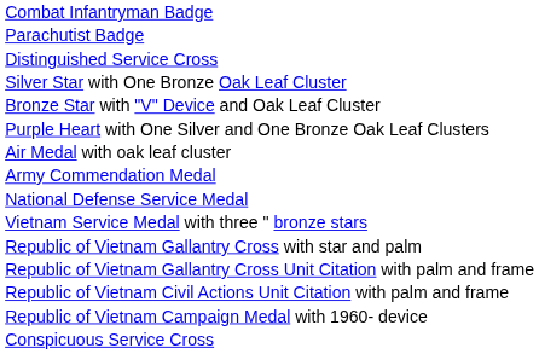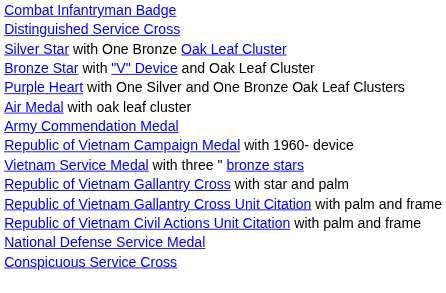 <table>
 <tr>
 <td></td>
 <td><a href='#'>Combat Infantryman Badge</a></td>
-</tr>
-<tr>
-<td></td>
-<td><a href='#'>Parachutist Badge</a></td>
 </tr>
 <tr>
 <td></td>
 <td><a href='#'>Distinguished Service Cross</a></td>
 </tr>
 <tr>
 <td></td>
 <td><a href='#'>Silver Star</a> with One Bronze <a href='#'>Oak Leaf Cluster</a></td>
 </tr>
 <tr>
 <td></td>
 <td><a href='#'>Bronze Star</a> with <a href='#'>"V" Device</a> and Oak Leaf Cluster</td>
 </tr>
 <tr>
 <td></td>
 <td><a href='#'>Purple Heart</a> with One Silver and One Bronze Oak Leaf Clusters</td>
 </tr>
 <tr>
 <td></td>
 <td><a href='#'>Air Medal</a> with oak leaf cluster</td>
 </tr>
 <tr>
 <td></td>
 <td><a href='#'>Army Commendation Medal</a></td>
 </tr>
 <tr>
 <td></td>
-<td><a href='#'>National Defense Service Medal</a></td>
+<td><a href='#'>Republic of Vietnam Campaign Medal</a> with 1960- device</td>
 </tr>
 <tr>
 <td></td>
 <td><a href='#'>Vietnam Service Medal</a> with three " <a href='#'>bronze stars</a></td>
 </tr>
 <tr>
 <td></td>
 <td><a href='#'>Republic of Vietnam Gallantry Cross</a> with star and palm</td>
 </tr>
 <tr>
 <td></td>
 <td><a href='#'>Republic of Vietnam Gallantry Cross Unit Citation</a> with palm and frame</td>
 </tr>
 <tr>
 <td></td>
 <td><a href='#'>Republic of Vietnam Civil Actions Unit Citation</a> with palm and frame</td>
 </tr>
 <tr>
 <td></td>
-<td><a href='#'>Republic of Vietnam Campaign Medal</a> with 1960- device</td>
+<td><a href='#'>National Defense Service Medal</a></td>
 </tr>
 <tr>
 <td></td>
 <td><a href='#'>Conspicuous Service Cross</a></td>
 </tr>
 </table>
